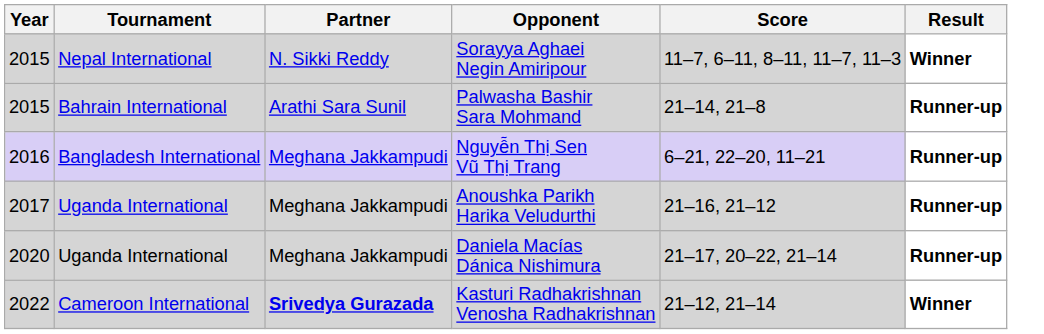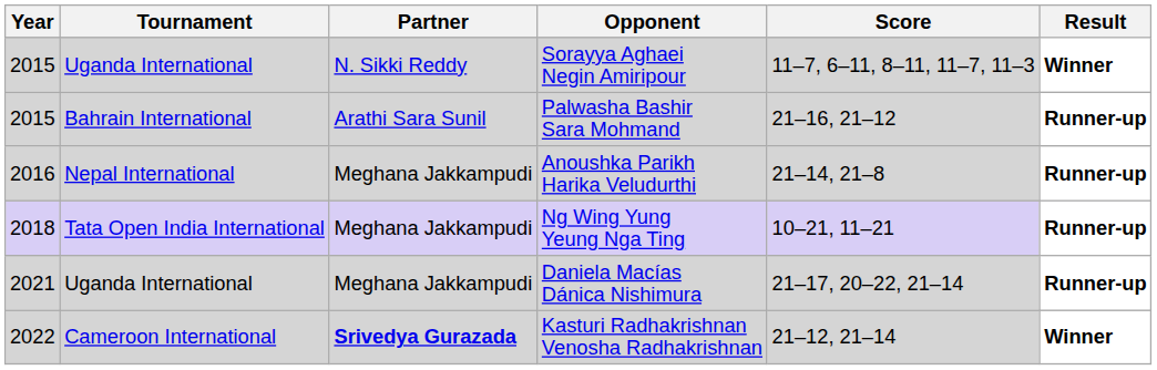 <table class="sortable wikitable" style="font-size: 90%;">
 <tr>
 <th>Year</th>
 <th>Tournament</th>
 <th>Partner</th>
 <th>Opponent</th>
 <th>Score</th>
 <th>Result</th>
 </tr>
 <tr style="background:#D5D5D5">
 <td align="center">2015</td>
-<td align="left"><a href='#'>Nepal International</a></td>
+<td align="left"><a href='#'>Uganda International</a></td>
 <td align="left"> <a href='#'>N. Sikki Reddy</a></td>
 <td align="left"> <a href='#'>Sorayya Aghaei</a><br> <a href='#'>Negin Amiripour</a></td>
 <td align="left">11–7, 6–11, 8–11, 11–7, 11–3</td>
 <td style="text-align:left; background:white"> <strong>Winner</strong></td>
 </tr>
 <tr style="background:#D5D5D5">
 <td align="center">2015</td>
 <td align="left"><a href='#'>Bahrain International</a></td>
 <td align="left"> <a href='#'>Arathi Sara Sunil</a></td>
 <td align="left"> <a href='#'>Palwasha Bashir</a><br> <a href='#'>Sara Mohmand</a></td>
+<td align="left">21–16, 21–12</td>
+<td style="text-align:left; background:white"> <strong>Runner-up</strong></td>
+</tr>
+<tr style="background:#D5D5D5">
+<td align="center">2016</td>
+<td align="left"><a href='#'>Nepal International</a></td>
+<td align="left"> Meghana Jakkampudi</td>
+<td align="left"> <a href='#'>Anoushka Parikh</a><br> <a href='#'>Harika Veludurthi</a></td>
 <td align="left">21–14, 21–8</td>
 <td style="text-align:left; background:white"> <strong>Runner-up</strong></td>
 </tr>
 <tr style="background:#D8CEF6">
-<td align="center">2016</td>
-<td align="left"><a href='#'>Bangladesh International</a></td>
-<td align="left"> <a href='#'>Meghana Jakkampudi</a></td>
-<td align="left"> <a href='#'>Nguyễn Thị Sen</a><br> <a href='#'>Vũ Thị Trang</a></td>
-<td align="left">6–21, 22–20, 11–21</td>
+<td align="center">2018</td>
+<td align="left"><a href='#'>Tata Open India International</a></td>
+<td align="left"> Meghana Jakkampudi</td>
+<td align="left"> <a href='#'>Ng Wing Yung</a><br> <a href='#'>Yeung Nga Ting</a></td>
+<td align="left">10–21, 11–21</td>
 <td style="text-align:left; background:white"> <strong>Runner-up</strong></td>
 </tr>
 <tr style="background:#D5D5D5">
-<td align="center">2017</td>
-<td align="left"><a href='#'>Uganda International</a></td>
-<td align="left"> Meghana Jakkampudi</td>
-<td align="left"> <a href='#'>Anoushka Parikh</a><br> <a href='#'>Harika Veludurthi</a></td>
-<td align="left">21–16, 21–12</td>
-<td style="text-align:left; background:white"> <strong>Runner-up</strong></td>
-</tr>
-<tr style="background:#D5D5D5">
-<td align="center">2020</td>
+<td align="center">2021</td>
 <td align="left">Uganda International</td>
 <td align="left"> Meghana Jakkampudi</td>
 <td align="left"> <a href='#'>Daniela Macías</a> <br> <a href='#'>Dánica Nishimura</a></td>
 <td align="left">21–17, 20–22, 21–14</td>
 <td style="text-align:left; background:white"> <strong>Runner-up</strong></td>
 </tr>
 <tr style="background:#D5D5D5">
 <td align="center">2022</td>
 <td align="left"><a href='#'>Cameroon International</a></td>
 <td align="left"><strong> <a href='#'>Srivedya Gurazada</a></strong></td>
 <td align="left"> <a href='#'>Kasturi Radhakrishnan</a><br> <a href='#'>Venosha Radhakrishnan</a></td>
 <td align="left">21–12, 21–14</td>
 <td style="text-align:left; background:white"> <strong>Winner</strong></td>
 </tr>
 </table>
